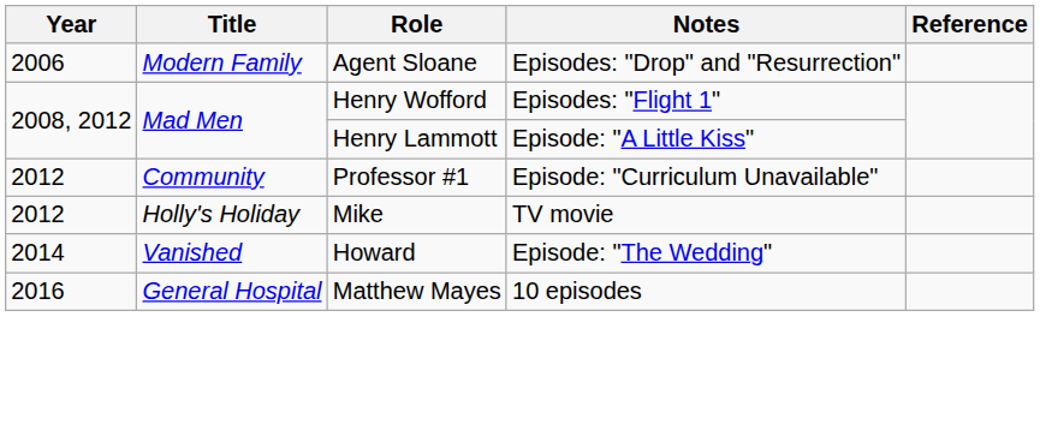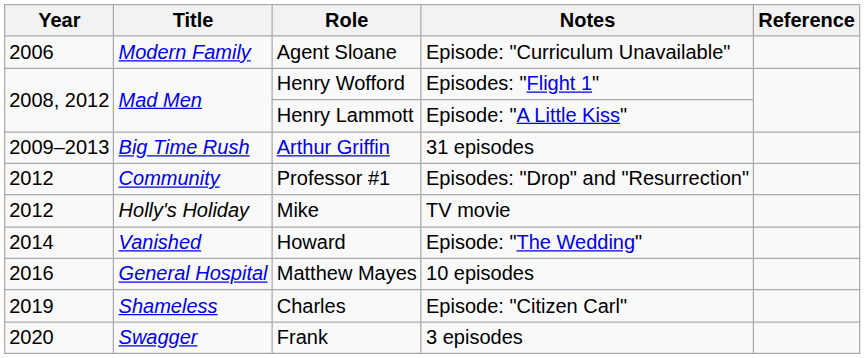 <table class="wikitable sortable">
 <tr>
 <th>Year</th>
 <th>Title</th>
 <th>Role</th>
 <th>Notes</th>
 <th>Reference</th>
 </tr>
 <tr>
 <td>2006</td>
 <td><em><a href='#'>Modern Family</a></em></td>
 <td>Agent Sloane</td>
-<td>Episodes: "Drop" and "Resurrection"</td>
+<td>Episode: "Curriculum Unavailable"</td>
 <td></td>
 </tr>
 <tr>
 <td rowspan="2">2008, 2012</td>
 <td rowspan="2"><em><a href='#'>Mad Men</a></em></td>
 <td>Henry Wofford</td>
 <td>Episodes: "<a href='#'>Flight 1</a>"</td>
 <td rowspan="2"></td>
 </tr>
 <tr>
 <td>Henry Lammott</td>
 <td>Episode: "<a href='#'>A Little Kiss</a>"</td>
 </tr>
 <tr>
+<td>2009–2013</td>
+<td><em><a href='#'>Big Time Rush</a></em></td>
+<td><a href='#'>Arthur Griffin</a></td>
+<td>31 episodes</td>
+<td></td>
+</tr>
+<tr>
 <td>2012</td>
 <td><em><a href='#'>Community</a></em></td>
 <td>Professor #1</td>
-<td>Episode: "Curriculum Unavailable"</td>
+<td>Episodes: "Drop" and "Resurrection"</td>
 <td></td>
 </tr>
 <tr>
 <td>2012</td>
 <td><em>Holly's Holiday</em></td>
 <td>Mike</td>
 <td>TV movie</td>
 <td></td>
 </tr>
 <tr>
 <td>2014</td>
 <td><em><a href='#'>Vanished</a></em></td>
 <td>Howard</td>
 <td>Episode: "<a href='#'>The Wedding</a>"</td>
 <td></td>
 </tr>
 <tr>
 <td>2016</td>
 <td><em><a href='#'>General Hospital</a></em></td>
 <td>Matthew Mayes</td>
 <td>10 episodes</td>
 <td></td>
 </tr>
+<tr>
+<td>2019</td>
+<td><em><a href='#'>Shameless</a></em></td>
+<td>Charles</td>
+<td>Episode: "Citizen Carl"</td>
+<td></td>
+</tr>
+<tr>
+<td>2020</td>
+<td><em><a href='#'>Swagger</a></em></td>
+<td>Frank</td>
+<td>3 episodes</td>
+<td></td>
+</tr>
 </table>
